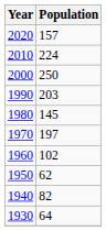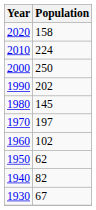 <table class="wikitable">
 <tr>
 <th>Year</th>
 <th>Population</th>
 </tr>
 <tr>
 <td><a href='#'>2020</a></td>
-<td>157</td>
+<td>158</td>
 </tr>
 <tr>
 <td><a href='#'>2010</a></td>
 <td>224</td>
 </tr>
 <tr>
 <td><a href='#'>2000</a></td>
 <td>250</td>
 </tr>
 <tr>
 <td><a href='#'>1990</a></td>
-<td>203</td>
+<td>202</td>
 </tr>
 <tr>
 <td><a href='#'>1980</a></td>
 <td>145</td>
 </tr>
 <tr>
 <td><a href='#'>1970</a></td>
 <td>197</td>
 </tr>
 <tr>
 <td><a href='#'>1960</a></td>
 <td>102</td>
 </tr>
 <tr>
 <td><a href='#'>1950</a></td>
 <td>62</td>
 </tr>
 <tr>
 <td><a href='#'>1940</a></td>
 <td>82</td>
 </tr>
 <tr>
 <td><a href='#'>1930</a></td>
-<td>64</td>
+<td>67</td>
 </tr>
 <tr>
 </tr>
 </table>
